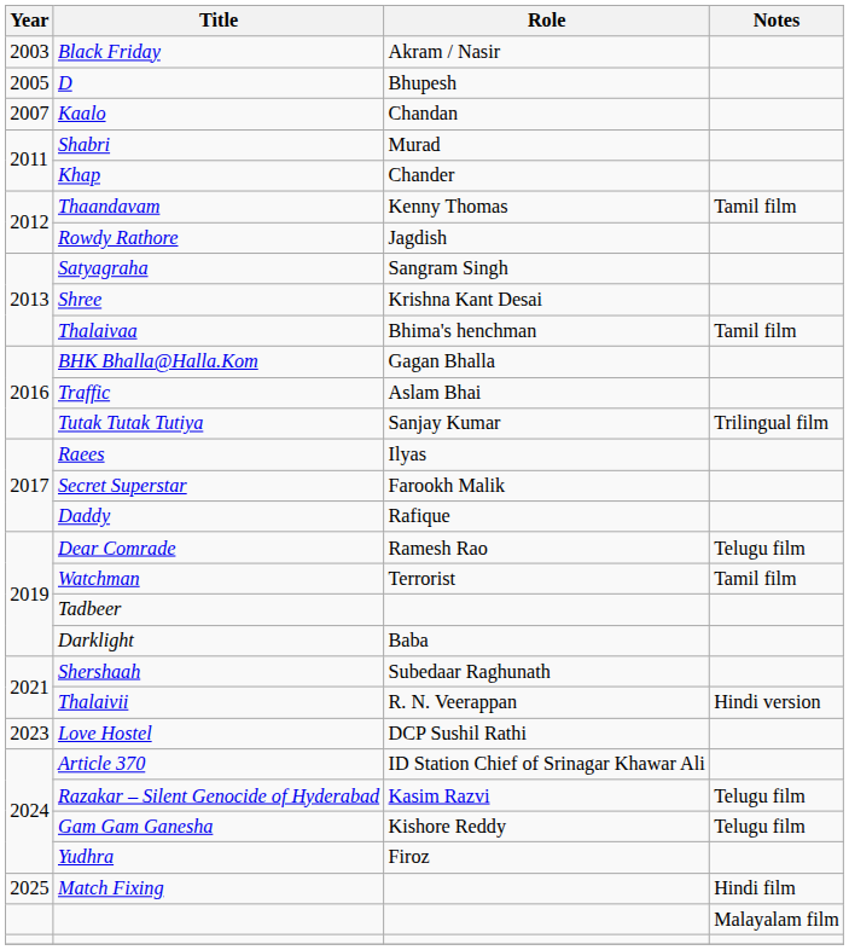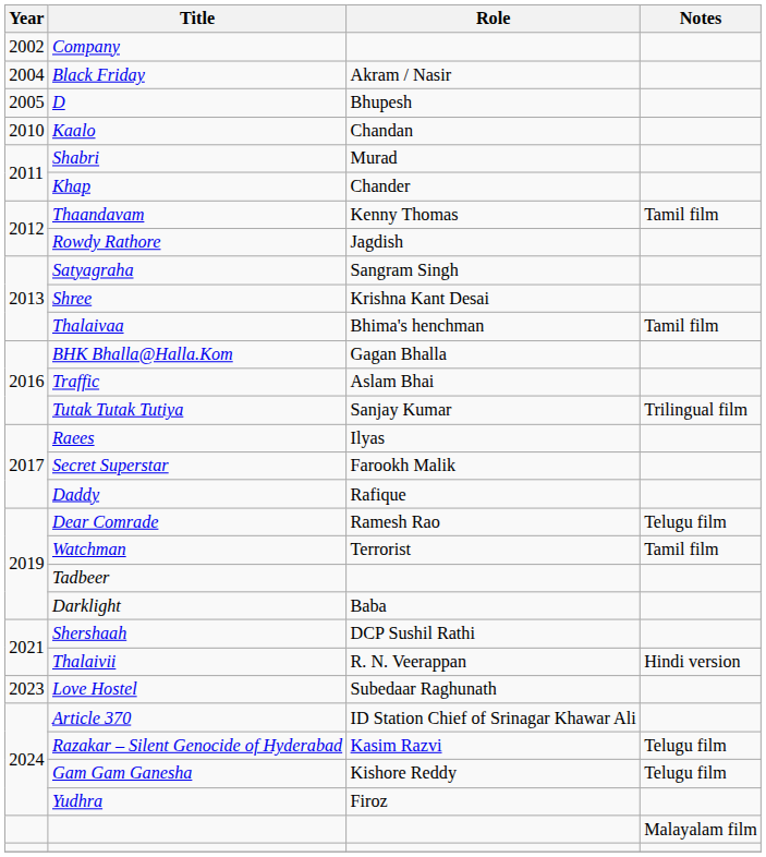 <table class="wikitable sortable">
 <tr>
 <th scope="col">Year</th>
 <th scope="col">Title</th>
 <th scope="col">Role</th>
 <th scope="col" class="unsortable">Notes</th>
 </tr>
 <tr>
-<td>2003</td>
+<td>2002</td>
+<td><em><a href='#'>Company</a></em></td>
+<td></td>
+<td></td>
+</tr>
+<tr>
+<td>2004</td>
 <td><em><a href='#'>Black Friday</a></em></td>
 <td>Akram / Nasir</td>
 <td></td>
 </tr>
 <tr>
 <td>2005</td>
 <td><em><a href='#'>D</a></em></td>
 <td>Bhupesh</td>
 <td></td>
 </tr>
 <tr>
-<td>2007</td>
+<td>2010</td>
 <td><em><a href='#'>Kaalo</a></em></td>
 <td>Chandan</td>
 <td></td>
 </tr>
 <tr>
 <td rowspan=2>2011</td>
 <td><em><a href='#'>Shabri</a></em></td>
 <td>Murad</td>
 <td></td>
 </tr>
 <tr>
 <td><em><a href='#'>Khap</a></em></td>
 <td>Chander</td>
 <td></td>
 </tr>
 <tr>
 <td rowspan=2>2012</td>
 <td><em><a href='#'>Thaandavam</a></em></td>
 <td>Kenny Thomas</td>
 <td>Tamil film</td>
 </tr>
 <tr>
 <td><em><a href='#'>Rowdy Rathore</a></em></td>
 <td>Jagdish</td>
 <td></td>
 </tr>
 <tr>
 <td rowspan="3">2013</td>
 <td><em><a href='#'>Satyagraha</a></em></td>
 <td>Sangram Singh</td>
 <td></td>
 </tr>
 <tr>
 <td><em><a href='#'>Shree</a></em></td>
 <td>Krishna Kant Desai</td>
 <td></td>
 </tr>
 <tr>
 <td><em><a href='#'>Thalaivaa</a></em></td>
 <td>Bhima's henchman</td>
 <td>Tamil film</td>
 </tr>
 <tr>
 <td rowspan="3">2016</td>
 <td><em><a href='#'>BHK Bhalla@Halla.Kom</a></em></td>
 <td>Gagan Bhalla</td>
 <td></td>
 </tr>
 <tr>
 <td><em><a href='#'>Traffic</a></em></td>
 <td>Aslam Bhai</td>
 <td></td>
 </tr>
 <tr>
 <td><em><a href='#'>Tutak Tutak Tutiya</a></em></td>
 <td>Sanjay Kumar</td>
 <td>Trilingual film</td>
 </tr>
 <tr>
 <td rowspan=3>2017</td>
 <td><em><a href='#'>Raees</a></em></td>
 <td>Ilyas</td>
 <td></td>
 </tr>
 <tr>
 <td><em><a href='#'>Secret Superstar</a></em></td>
 <td>Farookh Malik</td>
 <td></td>
 </tr>
 <tr>
 <td><em><a href='#'>Daddy</a></em></td>
 <td>Rafique</td>
 <td></td>
 </tr>
 <tr>
 <td rowspan="4">2019</td>
 <td><em><a href='#'>Dear Comrade</a></em></td>
 <td>Ramesh Rao</td>
 <td>Telugu film</td>
 </tr>
 <tr>
 <td><em><a href='#'>Watchman</a></em></td>
 <td>Terrorist</td>
 <td>Tamil film</td>
 </tr>
 <tr>
 <td><em>Tadbeer</em></td>
 <td></td>
 <td></td>
 </tr>
 <tr>
 <td><em>Darklight</em></td>
 <td>Baba</td>
 <td></td>
 </tr>
 <tr>
 <td rowspan="2">2021</td>
 <td><em><a href='#'>Shershaah</a></em></td>
-<td>Subedaar Raghunath</td>
+<td>DCP Sushil Rathi</td>
 <td></td>
 </tr>
 <tr>
 <td><em><a href='#'>Thalaivii</a></em></td>
 <td>R. N. Veerappan</td>
 <td>Hindi version</td>
 </tr>
 <tr>
 <td>2023</td>
 <td><em><a href='#'>Love Hostel</a></em></td>
-<td>DCP Sushil Rathi</td>
+<td>Subedaar Raghunath</td>
 <td></td>
 </tr>
 <tr>
 <td rowspan="4">2024</td>
 <td><em><a href='#'>Article 370</a></em></td>
 <td>ID Station Chief of Srinagar Khawar Ali</td>
 <td></td>
 </tr>
 <tr>
 <td><em><a href='#'>Razakar – Silent Genocide of Hyderabad</a></em></td>
 <td><a href='#'>Kasim Razvi</a></td>
 <td>Telugu film</td>
 </tr>
 <tr>
 <td><em><a href='#'>Gam Gam Ganesha</a></em></td>
 <td>Kishore Reddy</td>
 <td>Telugu film</td>
 </tr>
 <tr>
 <td><em><a href='#'>Yudhra</a></em></td>
 <td>Firoz</td>
 <td></td>
 </tr>
 <tr>
-<td>2025</td>
-<td><em><a href='#'>Match Fixing</a></em></td>
-<td></td>
-<td>Hindi film</td>
-</tr>
-<tr>
 <td></td>
 <td></td>
 <td></td>
 <td>Malayalam film</td>
 </tr>
 <tr>
 <td></td>
 <td></td>
 <td></td>
 <td></td>
 </tr>
 <tr>
 </tr>
 </table>
